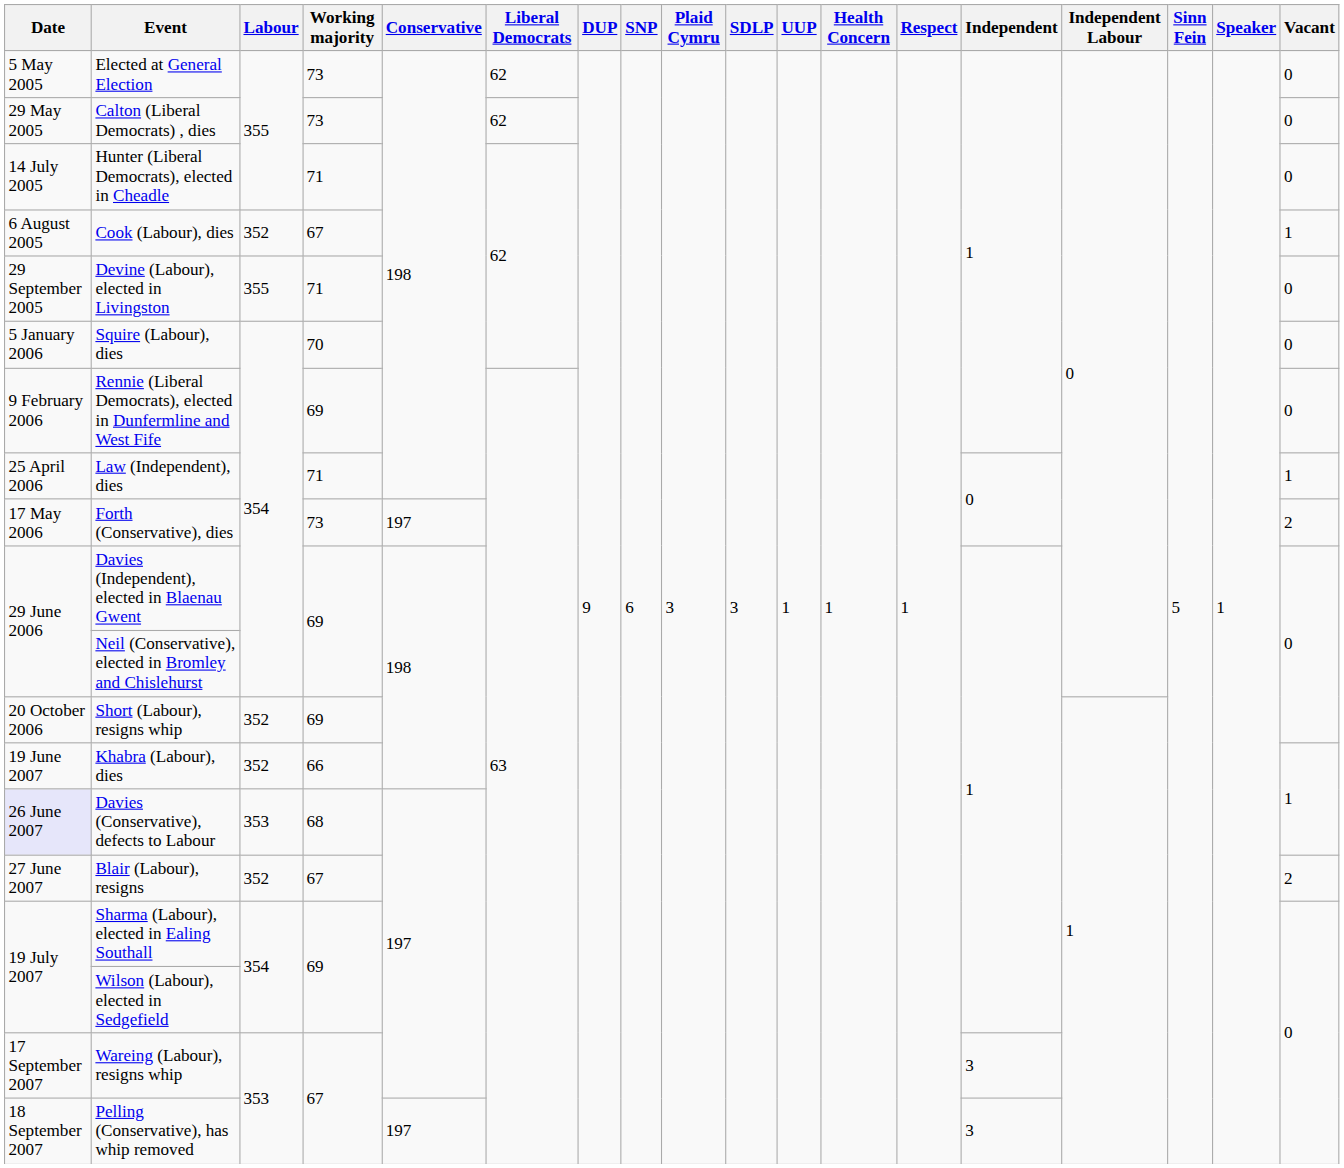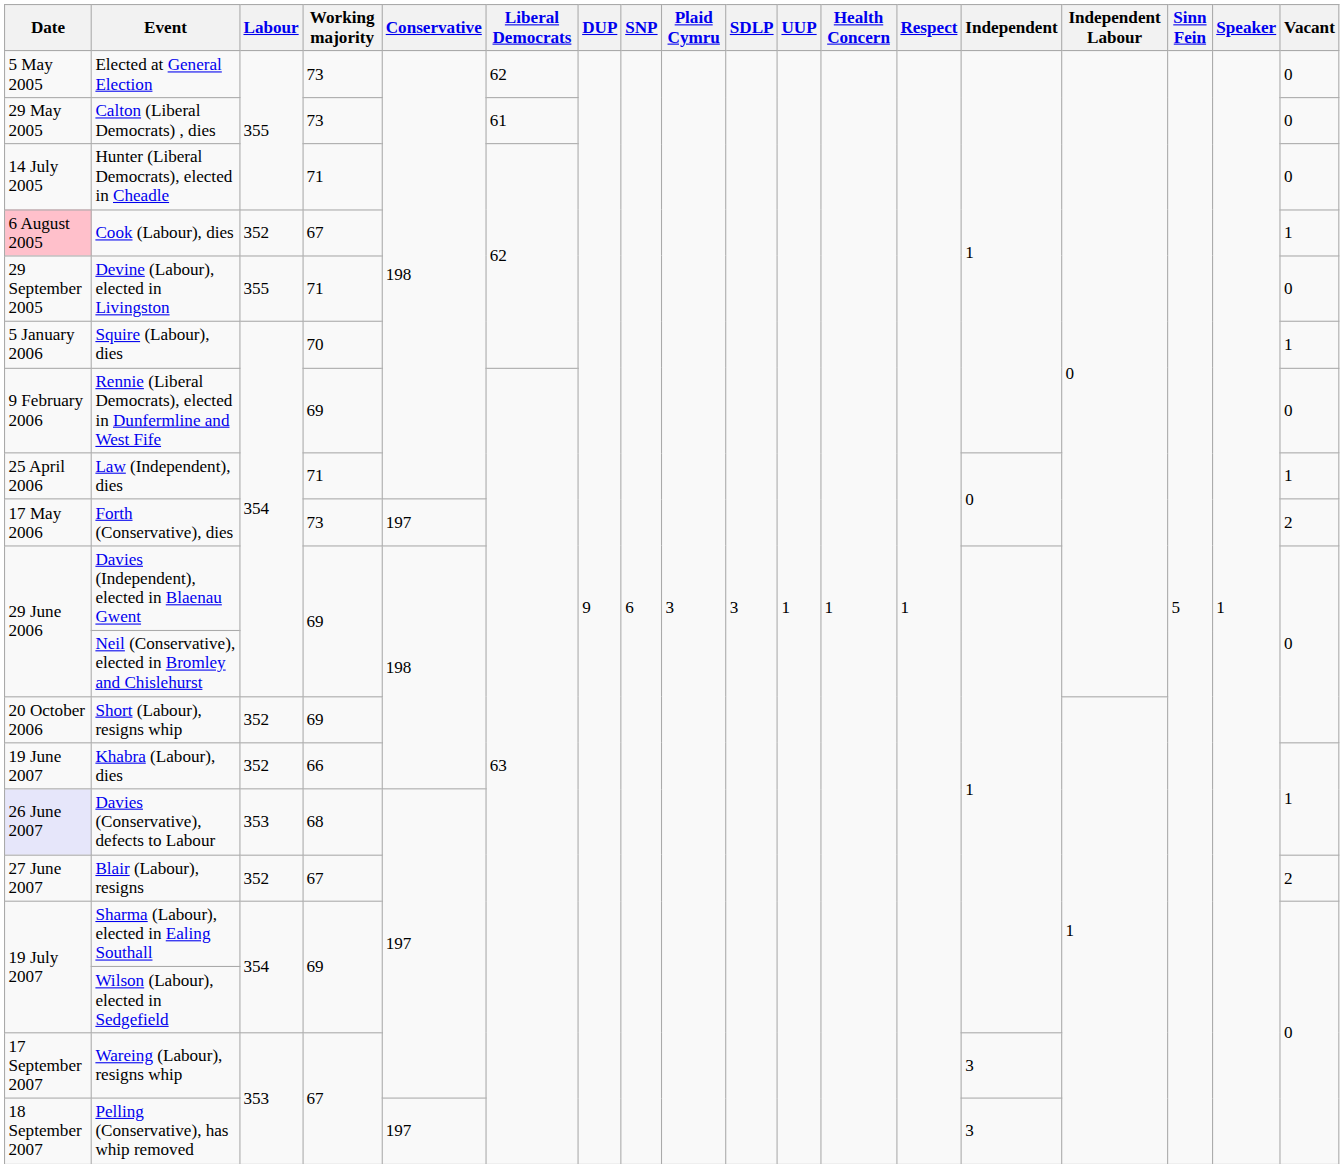 <table class="wikitable">
 <tr>
 <th>Date</th>
 <th>Event</th>
 <th><a href='#'>Labour</a></th>
 <th>Working majority</th>
 <th><a href='#'>Conservative</a></th>
 <th><a href='#'>Liberal Democrats</a></th>
 <th><a href='#'>DUP</a></th>
 <th><a href='#'>SNP</a></th>
 <th><a href='#'>Plaid Cymru</a></th>
 <th><a href='#'>SDLP</a></th>
 <th><a href='#'>UUP</a></th>
 <th><a href='#'>Health Concern</a></th>
 <th><a href='#'>Respect</a></th>
 <th>Independent</th>
 <th>Independent Labour</th>
 <th><a href='#'>Sinn Fein</a></th>
 <th><a href='#'>Speaker</a></th>
 <th>Vacant</th>
 </tr>
 <tr>
 <td>5 May 2005</td>
 <td>Elected at <a href='#'>General Election</a></td>
 <td rowspan="3">355</td>
 <td>73</td>
 <td rowspan="8">198</td>
 <td>62</td>
 <td rowspan="19">9</td>
 <td rowspan="19">6</td>
 <td rowspan="19">3</td>
 <td rowspan="19">3</td>
 <td rowspan="19">1</td>
 <td rowspan="19">1</td>
 <td rowspan="19">1</td>
 <td rowspan="7">1</td>
 <td rowspan="11">0</td>
 <td rowspan="19">5</td>
 <td rowspan="19">1</td>
 <td>0</td>
 </tr>
 <tr>
 <td>29 May 2005</td>
 <td><a href='#'>Calton</a> (Liberal Democrats) , dies</td>
 <td>73</td>
-<td>62</td>
+<td>61</td>
 <td>0</td>
 </tr>
 <tr>
 <td>14 July 2005</td>
 <td>Hunter (Liberal Democrats), elected in <a href='#'>Cheadle</a></td>
 <td>71</td>
 <td rowspan="4">62</td>
 <td>0</td>
 </tr>
 <tr>
-<td>6 August 2005</td>
+<td style="background: pink;">6 August 2005</td>
 <td><a href='#'>Cook</a> (Labour), dies</td>
 <td>352</td>
 <td>67</td>
 <td>1</td>
 </tr>
 <tr>
 <td>29 September 2005</td>
 <td><a href='#'>Devine</a> (Labour), elected in <a href='#'>Livingston</a></td>
 <td>355</td>
 <td>71</td>
 <td>0</td>
 </tr>
 <tr>
 <td>5 January 2006</td>
 <td><a href='#'>Squire</a> (Labour), dies</td>
 <td rowspan="6">354</td>
 <td>70</td>
-<td>0</td>
+<td>1</td>
 </tr>
 <tr>
 <td>9 February 2006</td>
 <td><a href='#'>Rennie</a> (Liberal Democrats), elected in <a href='#'>Dunfermline and West Fife</a></td>
 <td>69</td>
 <td rowspan="13">63</td>
 <td>0</td>
 </tr>
 <tr>
 <td>25 April 2006</td>
 <td><a href='#'>Law</a> (Independent), dies</td>
 <td>71</td>
 <td rowspan="2">0</td>
 <td>1</td>
 </tr>
 <tr>
 <td>17 May 2006</td>
 <td><a href='#'>Forth</a> (Conservative), dies</td>
 <td>73</td>
 <td>197</td>
 <td>2</td>
 </tr>
 <tr>
 <td rowspan="2">29 June 2006</td>
 <td><a href='#'>Davies</a> (Independent), elected in <a href='#'>Blaenau Gwent</a></td>
 <td rowspan="2">69</td>
 <td rowspan="4">198</td>
 <td rowspan="8">1</td>
 <td rowspan="3">0</td>
 </tr>
 <tr>
 <td><a href='#'>Neil</a> (Conservative), elected in <a href='#'>Bromley and Chislehurst</a></td>
 </tr>
 <tr>
 <td>20 October 2006</td>
 <td><a href='#'>Short</a> (Labour), resigns whip</td>
 <td>352</td>
 <td>69</td>
 <td rowspan="8">1</td>
 </tr>
 <tr>
 <td>19 June 2007</td>
 <td><a href='#'>Khabra</a> (Labour), dies</td>
 <td>352</td>
 <td>66</td>
 <td rowspan="2">1</td>
 </tr>
 <tr>
 <td style="background: lavender;">26 June 2007</td>
 <td><a href='#'>Davies</a> (Conservative), defects to Labour</td>
 <td>353</td>
 <td>68</td>
 <td rowspan="5">197</td>
 </tr>
 <tr>
 <td>27 June 2007</td>
 <td><a href='#'>Blair</a> (Labour), resigns</td>
 <td>352</td>
 <td>67</td>
 <td>2</td>
 </tr>
 <tr>
 <td rowspan="2">19 July 2007</td>
 <td><a href='#'>Sharma</a> (Labour), elected in <a href='#'>Ealing Southall</a></td>
 <td rowspan="2">354</td>
 <td rowspan="2">69</td>
 <td rowspan="4">0</td>
 </tr>
 <tr>
 <td><a href='#'>Wilson</a> (Labour), elected in <a href='#'>Sedgefield</a></td>
 </tr>
 <tr>
 <td>17 September 2007</td>
 <td><a href='#'>Wareing</a> (Labour), resigns whip</td>
 <td rowspan="2">353</td>
 <td rowspan="2">67</td>
 <td>3</td>
 </tr>
 <tr>
 <td>18 September  2007</td>
 <td><a href='#'>Pelling</a> (Conservative), has whip removed</td>
 <td>197</td>
 <td>3</td>
 </tr>
 </table>
